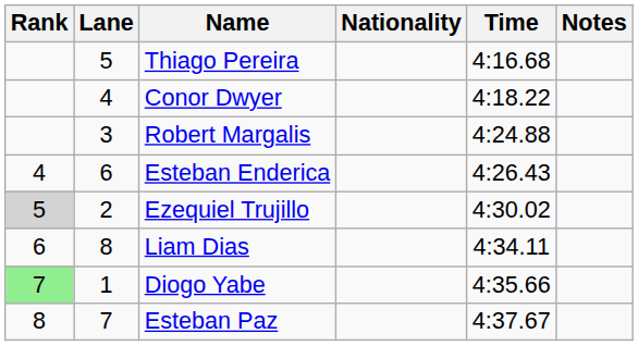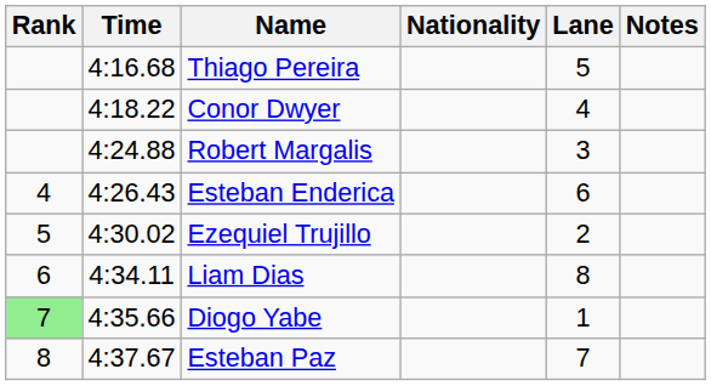 <table class="wikitable sortable" style="text-align:center">
 <tr>
 <th>Rank</th>
-<th>Lane</th>
+<th>Time</th>
 <th>Name</th>
 <th>Nationality</th>
-<th>Time</th>
+<th>Lane</th>
 <th>Notes</th>
 </tr>
 <tr>
 <td></td>
-<td>5</td>
+<td>4:16.68</td>
 <td align=left><a href='#'>Thiago Pereira</a></td>
 <td align=left></td>
-<td>4:16.68</td>
+<td>5</td>
 <td></td>
 </tr>
 <tr>
 <td></td>
-<td>4</td>
+<td>4:18.22</td>
 <td align=left><a href='#'>Conor Dwyer</a></td>
 <td align=left></td>
-<td>4:18.22</td>
+<td>4</td>
 <td></td>
 </tr>
 <tr>
 <td></td>
-<td>3</td>
+<td>4:24.88</td>
 <td align=left><a href='#'>Robert Margalis</a></td>
 <td align=left></td>
-<td>4:24.88</td>
+<td>3</td>
 <td></td>
 </tr>
 <tr>
 <td>4</td>
-<td>6</td>
+<td>4:26.43</td>
 <td align=left><a href='#'>Esteban Enderica</a></td>
 <td align=left></td>
-<td>4:26.43</td>
+<td>6</td>
 <td></td>
 </tr>
 <tr>
-<td style="background: lightgrey;">5</td>
-<td>2</td>
+<td>5</td>
+<td>4:30.02</td>
 <td align=left><a href='#'>Ezequiel Trujillo</a></td>
 <td align=left></td>
-<td>4:30.02</td>
+<td>2</td>
 <td></td>
 </tr>
 <tr>
 <td>6</td>
-<td>8</td>
+<td>4:34.11</td>
 <td align=left><a href='#'>Liam Dias</a></td>
 <td align=left></td>
-<td>4:34.11</td>
+<td>8</td>
 <td></td>
 </tr>
 <tr>
 <td style="background: lightgreen;">7</td>
-<td>1</td>
+<td>4:35.66</td>
 <td align=left><a href='#'>Diogo Yabe</a></td>
 <td align=left></td>
-<td>4:35.66</td>
+<td>1</td>
 <td></td>
 </tr>
 <tr>
 <td>8</td>
-<td>7</td>
+<td>4:37.67</td>
 <td align=left><a href='#'>Esteban Paz</a></td>
 <td align=left></td>
-<td>4:37.67</td>
+<td>7</td>
 <td></td>
 </tr>
 </table>
